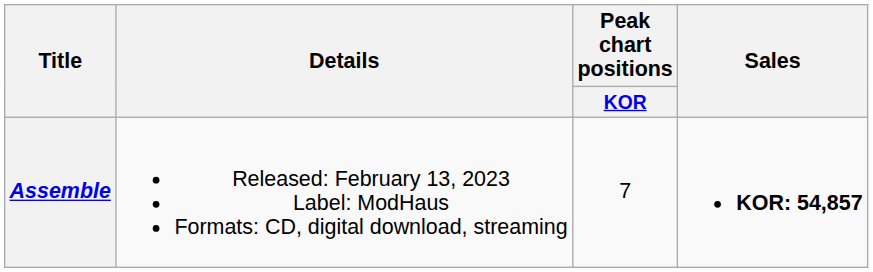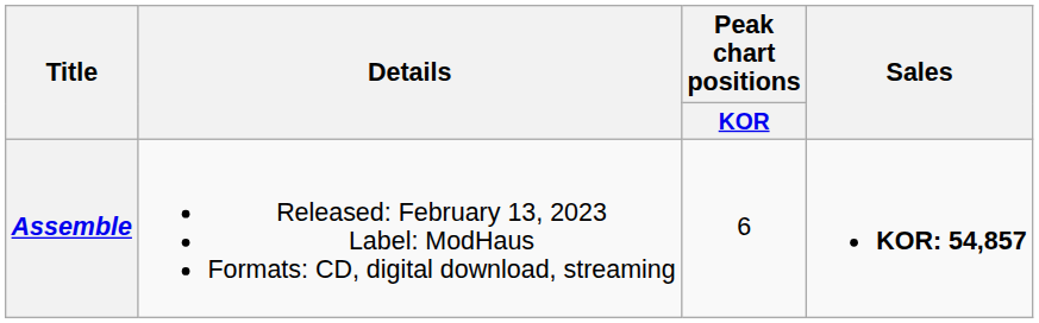 <table class="wikitable plainrowheaders" style="text-align:center">
 <tr>
 <th scope="col" rowspan="2">Title</th>
 <th scope="col" rowspan="2">Details</th>
 <th scope="col">Peak chart positions</th>
 <th scope="col" rowspan="2">Sales</th>
 </tr>
 <tr>
 <th scope="col" style="font-size:90%; width:2.5em"><a href='#'>KOR</a><br></th>
 </tr>
 <tr>
 <th scope="row"><em><a href='#'>Assemble</a></em></th>
 <td><br><ul><li>Released: February 13, 2023</li><li>Label: ModHaus</li><li>Formats: CD, digital download, streaming</li></ul></td>
-<td>7</td>
+<td>6</td>
 <td><strong><br><ul><li>KOR: 54,857</li></ul></strong></td>
 </tr>
 </table>
